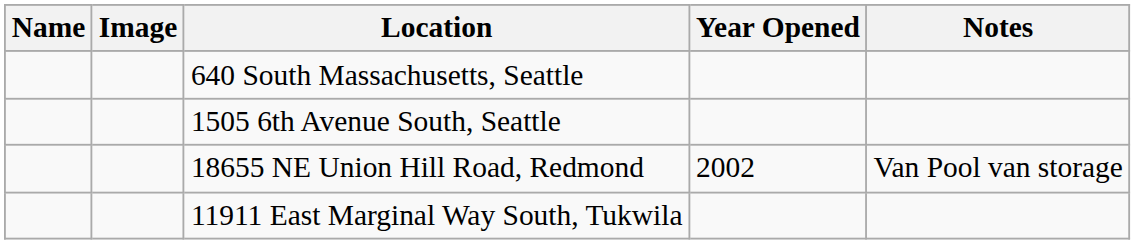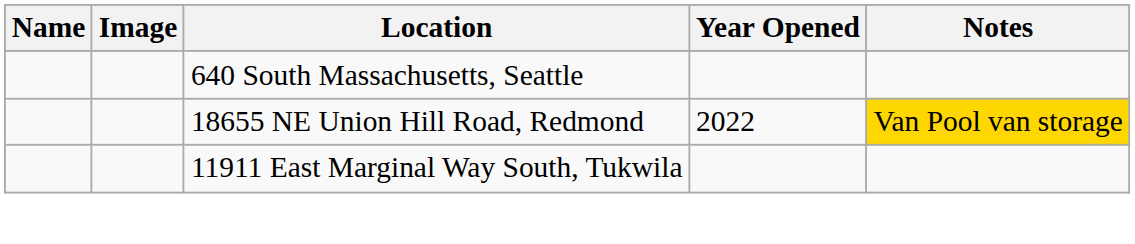 <table class="wikitable sortable">
 <tr>
 <th>Name</th>
 <th class=unsortable>Image</th>
 <th class=unsortable>Location</th>
 <th>Year Opened</th>
 <th class=unsortable>Notes</th>
 </tr>
 <tr style="vertical-align: top;">
 <td></td>
 <td></td>
 <td>640 South Massachusetts, Seattle</td>
 <td></td>
 <td></td>
 </tr>
 <tr style="vertical-align: top;">
 <td></td>
 <td></td>
-<td>1505 6th Avenue South, Seattle</td>
-<td></td>
-<td></td>
-</tr>
-<tr style="vertical-align: top;">
-<td></td>
-<td></td>
 <td>18655 NE Union Hill Road, Redmond</td>
-<td>2002</td>
-<td>Van Pool van storage</td>
+<td>2022</td>
+<td style="background: gold;">Van Pool van storage</td>
 </tr>
 <tr style="vertical-align: top;">
 <td></td>
 <td></td>
 <td>11911 East Marginal Way South, Tukwila</td>
 <td></td>
 <td></td>
 </tr>
 </table>
